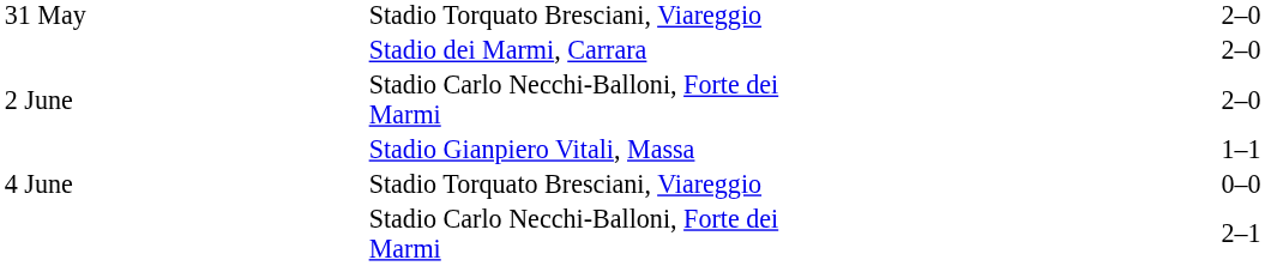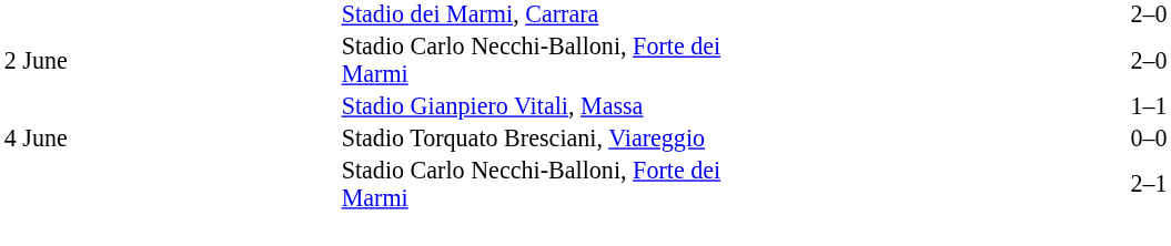 <table cellspacing=1 width=70%>
 <tr>
 <th width=25%></th>
 <th width=30%></th>
 <th width=15%></th>
 <th width=30%></th>
-</tr>
-<tr>
-<td>31 May</td>
-<td>Stadio Torquato Bresciani, <a href='#'>Viareggio</a></td>
-<td align=right></td>
-<td align=center>2–0</td>
-<td></td>
 </tr>
 <tr>
 <td></td>
 <td><a href='#'> Stadio dei Marmi</a>, <a href='#'>Carrara</a></td>
 <td align=right></td>
 <td align=center>2–0</td>
 <td></td>
 </tr>
 <tr>
 <td>2 June</td>
 <td>Stadio Carlo Necchi-Balloni, <a href='#'>Forte dei Marmi</a></td>
 <td align=right></td>
 <td align=center>2–0</td>
 <td></td>
 </tr>
 <tr>
 <td></td>
 <td><a href='#'>Stadio Gianpiero Vitali</a>, <a href='#'>Massa</a></td>
 <td align=right></td>
 <td align=center>1–1</td>
 <td></td>
 </tr>
 <tr>
 <td>4 June</td>
 <td>Stadio Torquato Bresciani, <a href='#'>Viareggio</a></td>
 <td align=right></td>
 <td align=center>0–0</td>
 <td></td>
 </tr>
 <tr>
 <td></td>
 <td>Stadio Carlo Necchi-Balloni, <a href='#'>Forte dei Marmi</a></td>
 <td align=right></td>
 <td align=center>2–1</td>
 <td></td>
 </tr>
 </table>
